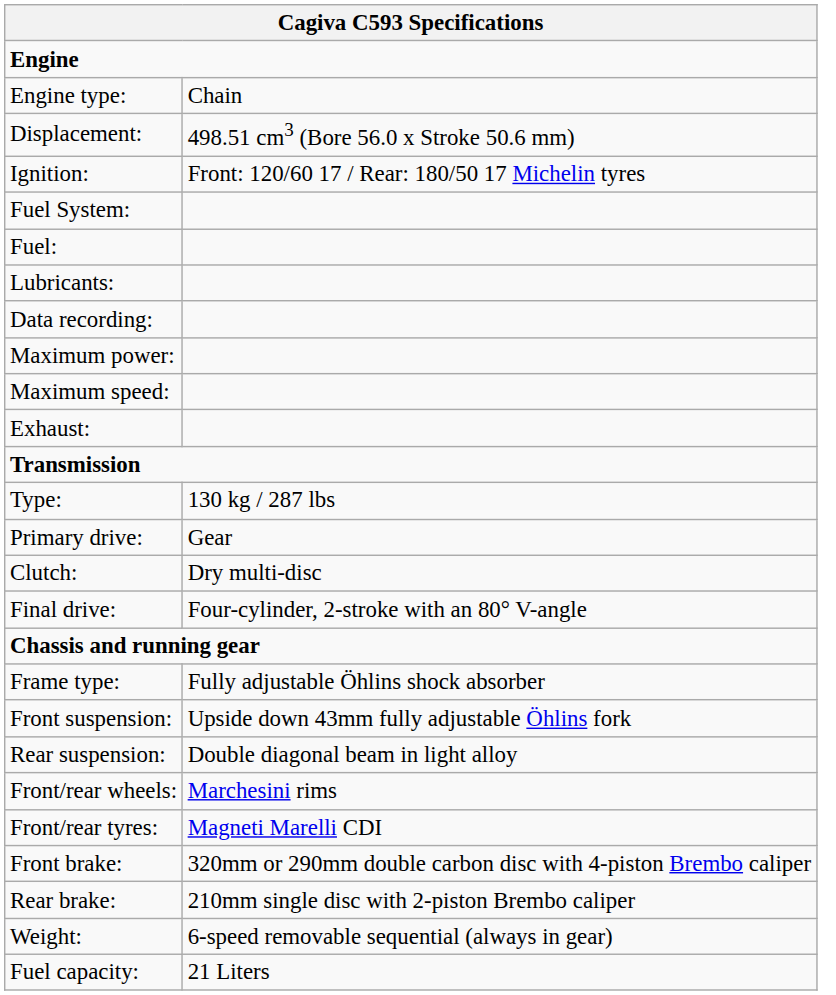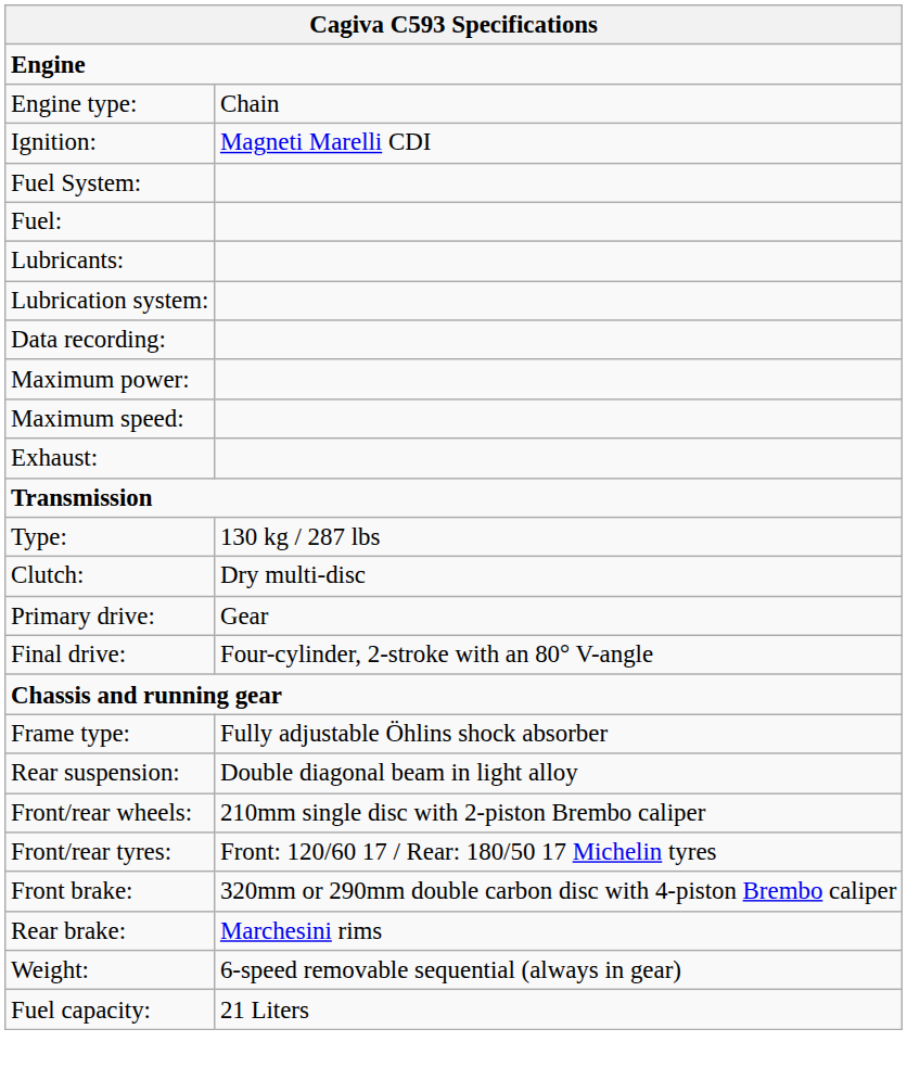 <table class="wikitable">
 <tr>
 <th colspan=2>Cagiva C593 Specifications</th>
 </tr>
 <tr>
 <td colspan=2><strong>Engine</strong></td>
 </tr>
 <tr>
 <td>Engine type:</td>
 <td>Chain</td>
 </tr>
 <tr>
-<td>Displacement:</td>
-<td>498.51 cm<sup>3</sup> (Bore 56.0 x Stroke 50.6 mm)</td>
-</tr>
-<tr>
 <td>Ignition:</td>
-<td>Front: 120/60 17 / Rear: 180/50 17 <a href='#'>Michelin</a> tyres</td>
+<td><a href='#'>Magneti Marelli</a> CDI</td>
 </tr>
 <tr>
 <td>Fuel System:</td>
 <td></td>
 </tr>
 <tr>
 <td>Fuel:</td>
 <td></td>
 </tr>
 <tr>
 <td>Lubricants:</td>
+<td></td>
+</tr>
+<tr>
+<td>Lubrication system:</td>
 <td></td>
 </tr>
 <tr>
 <td>Data recording:</td>
 <td></td>
 </tr>
 <tr>
 <td>Maximum power:</td>
 <td></td>
 </tr>
 <tr>
 <td>Maximum speed:</td>
 <td></td>
 </tr>
 <tr>
 <td>Exhaust:</td>
 <td></td>
 </tr>
 <tr>
 <td colspan=2><strong>Transmission</strong></td>
 </tr>
 <tr>
 <td>Type:</td>
 <td>130 kg / 287 lbs</td>
 </tr>
 <tr>
+<td>Clutch:</td>
+<td>Dry multi-disc</td>
+</tr>
+<tr>
 <td>Primary drive:</td>
 <td>Gear</td>
-</tr>
-<tr>
-<td>Clutch:</td>
-<td>Dry multi-disc</td>
 </tr>
 <tr>
 <td>Final drive:</td>
 <td>Four-cylinder, 2-stroke with an 80° V-angle</td>
 </tr>
 <tr>
 <td colspan=2><strong>Chassis and running gear</strong></td>
 </tr>
 <tr>
 <td>Frame type:</td>
 <td>Fully adjustable Öhlins shock absorber</td>
 </tr>
 <tr>
-<td>Front suspension:</td>
-<td>Upside down 43mm fully adjustable <a href='#'>Öhlins</a> fork</td>
-</tr>
-<tr>
 <td>Rear suspension:</td>
 <td>Double diagonal beam in light alloy</td>
 </tr>
 <tr>
 <td>Front/rear wheels:</td>
-<td><a href='#'>Marchesini</a> rims</td>
+<td>210mm single disc with 2-piston Brembo caliper</td>
 </tr>
 <tr>
 <td>Front/rear tyres:</td>
-<td><a href='#'>Magneti Marelli</a> CDI</td>
+<td>Front: 120/60 17 / Rear: 180/50 17 <a href='#'>Michelin</a> tyres</td>
 </tr>
 <tr>
 <td>Front brake:</td>
 <td>320mm or 290mm double carbon disc with 4-piston <a href='#'>Brembo</a> caliper</td>
 </tr>
 <tr>
 <td>Rear brake:</td>
-<td>210mm single disc with 2-piston Brembo caliper</td>
+<td><a href='#'>Marchesini</a> rims</td>
 </tr>
 <tr>
 <td>Weight:</td>
 <td>6-speed removable sequential (always in gear)</td>
 </tr>
 <tr>
 <td>Fuel capacity:</td>
 <td>21 Liters</td>
 </tr>
 </table>
